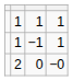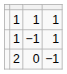 <table class="wikitable" style="text-align:right;">
 <tr>
 <th></th>
 <th></th>
 <th></th>
 <th></th>
 </tr>
 <tr>
 <td></td>
 <td>1</td>
 <td>1</td>
 <td>1</td>
 </tr>
 <tr>
 <td></td>
 <td>1</td>
 <td>−1</td>
 <td>1</td>
 </tr>
 <tr>
 <td></td>
 <td>2</td>
 <td>0</td>
-<td>−0</td>
+<td>−1</td>
 </tr>
 </table>
